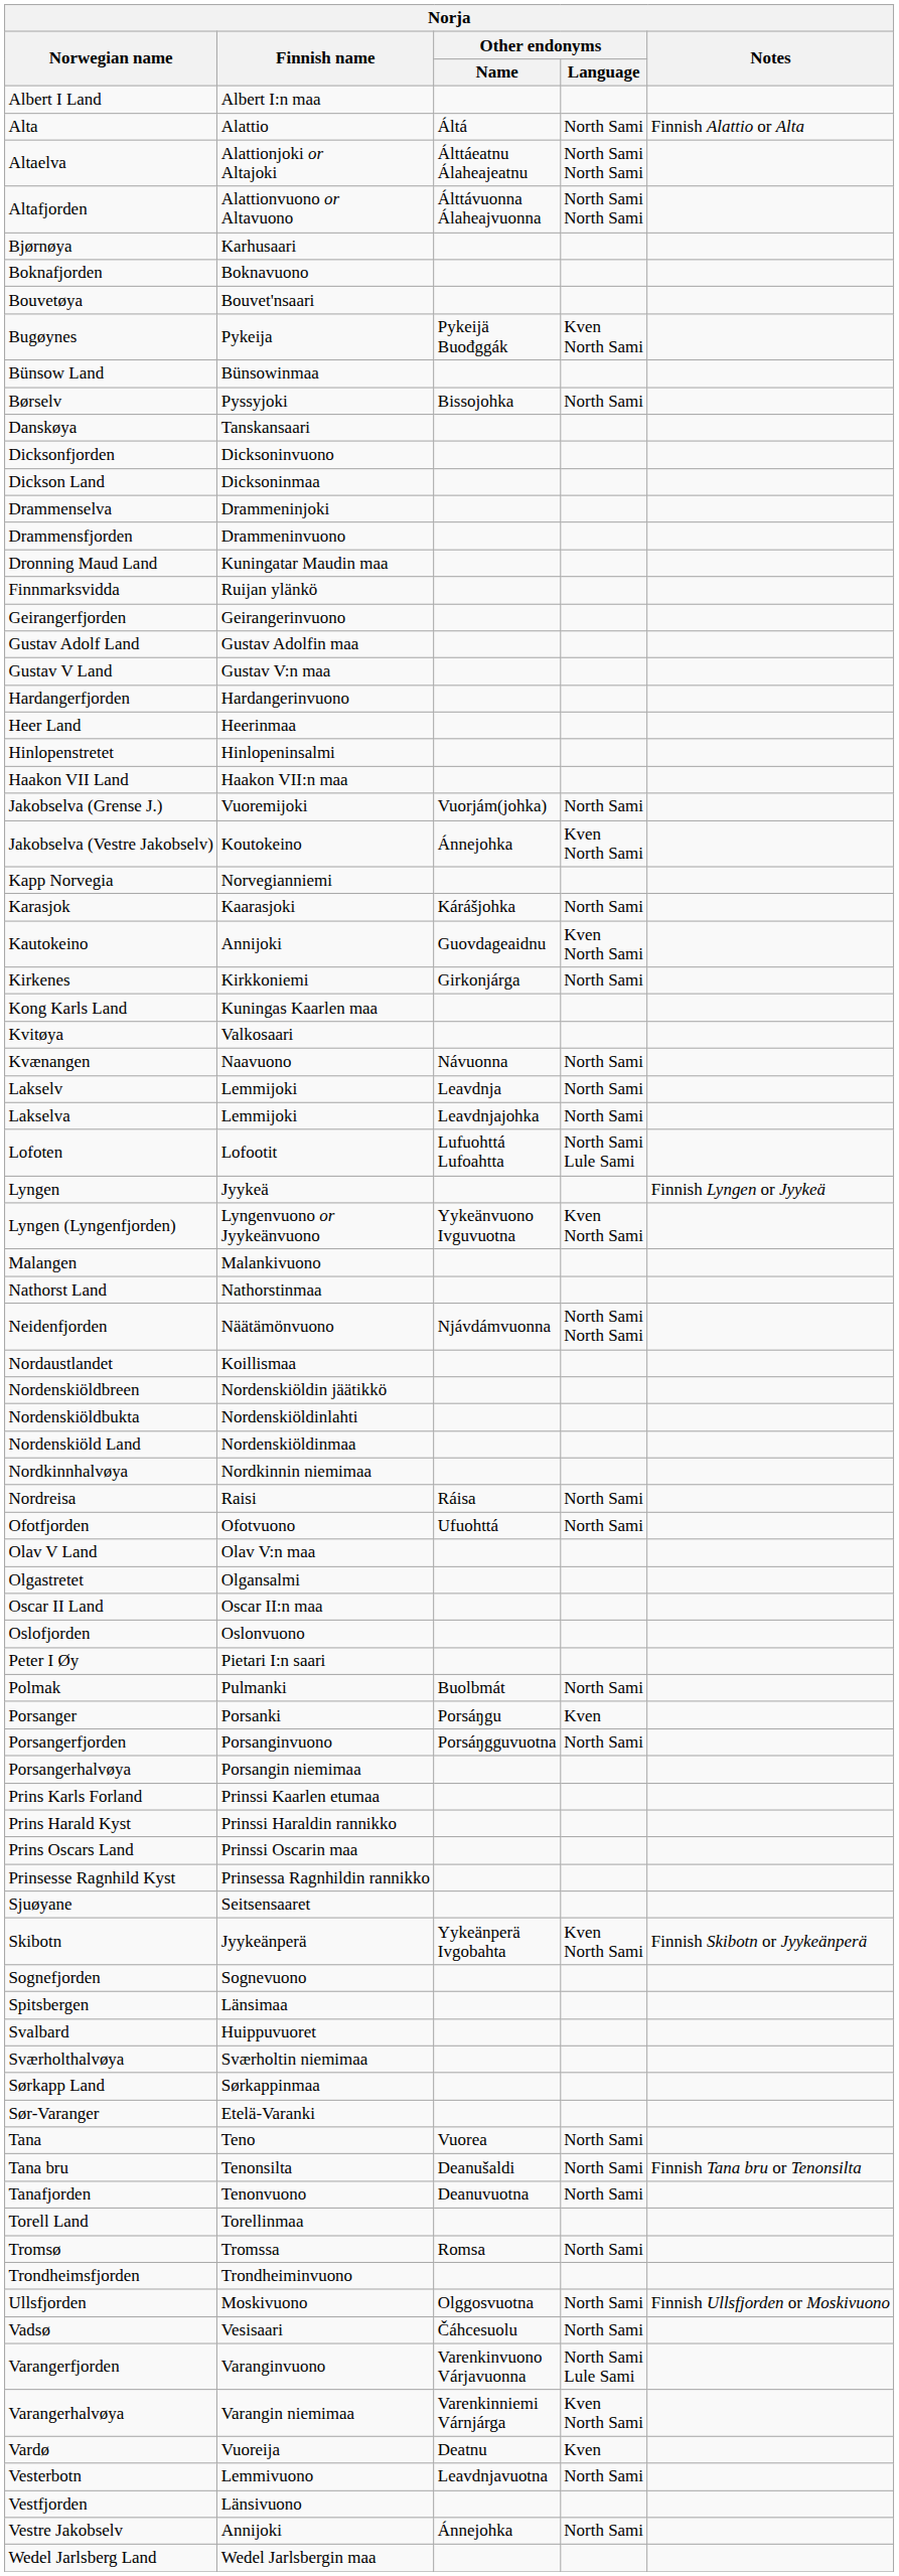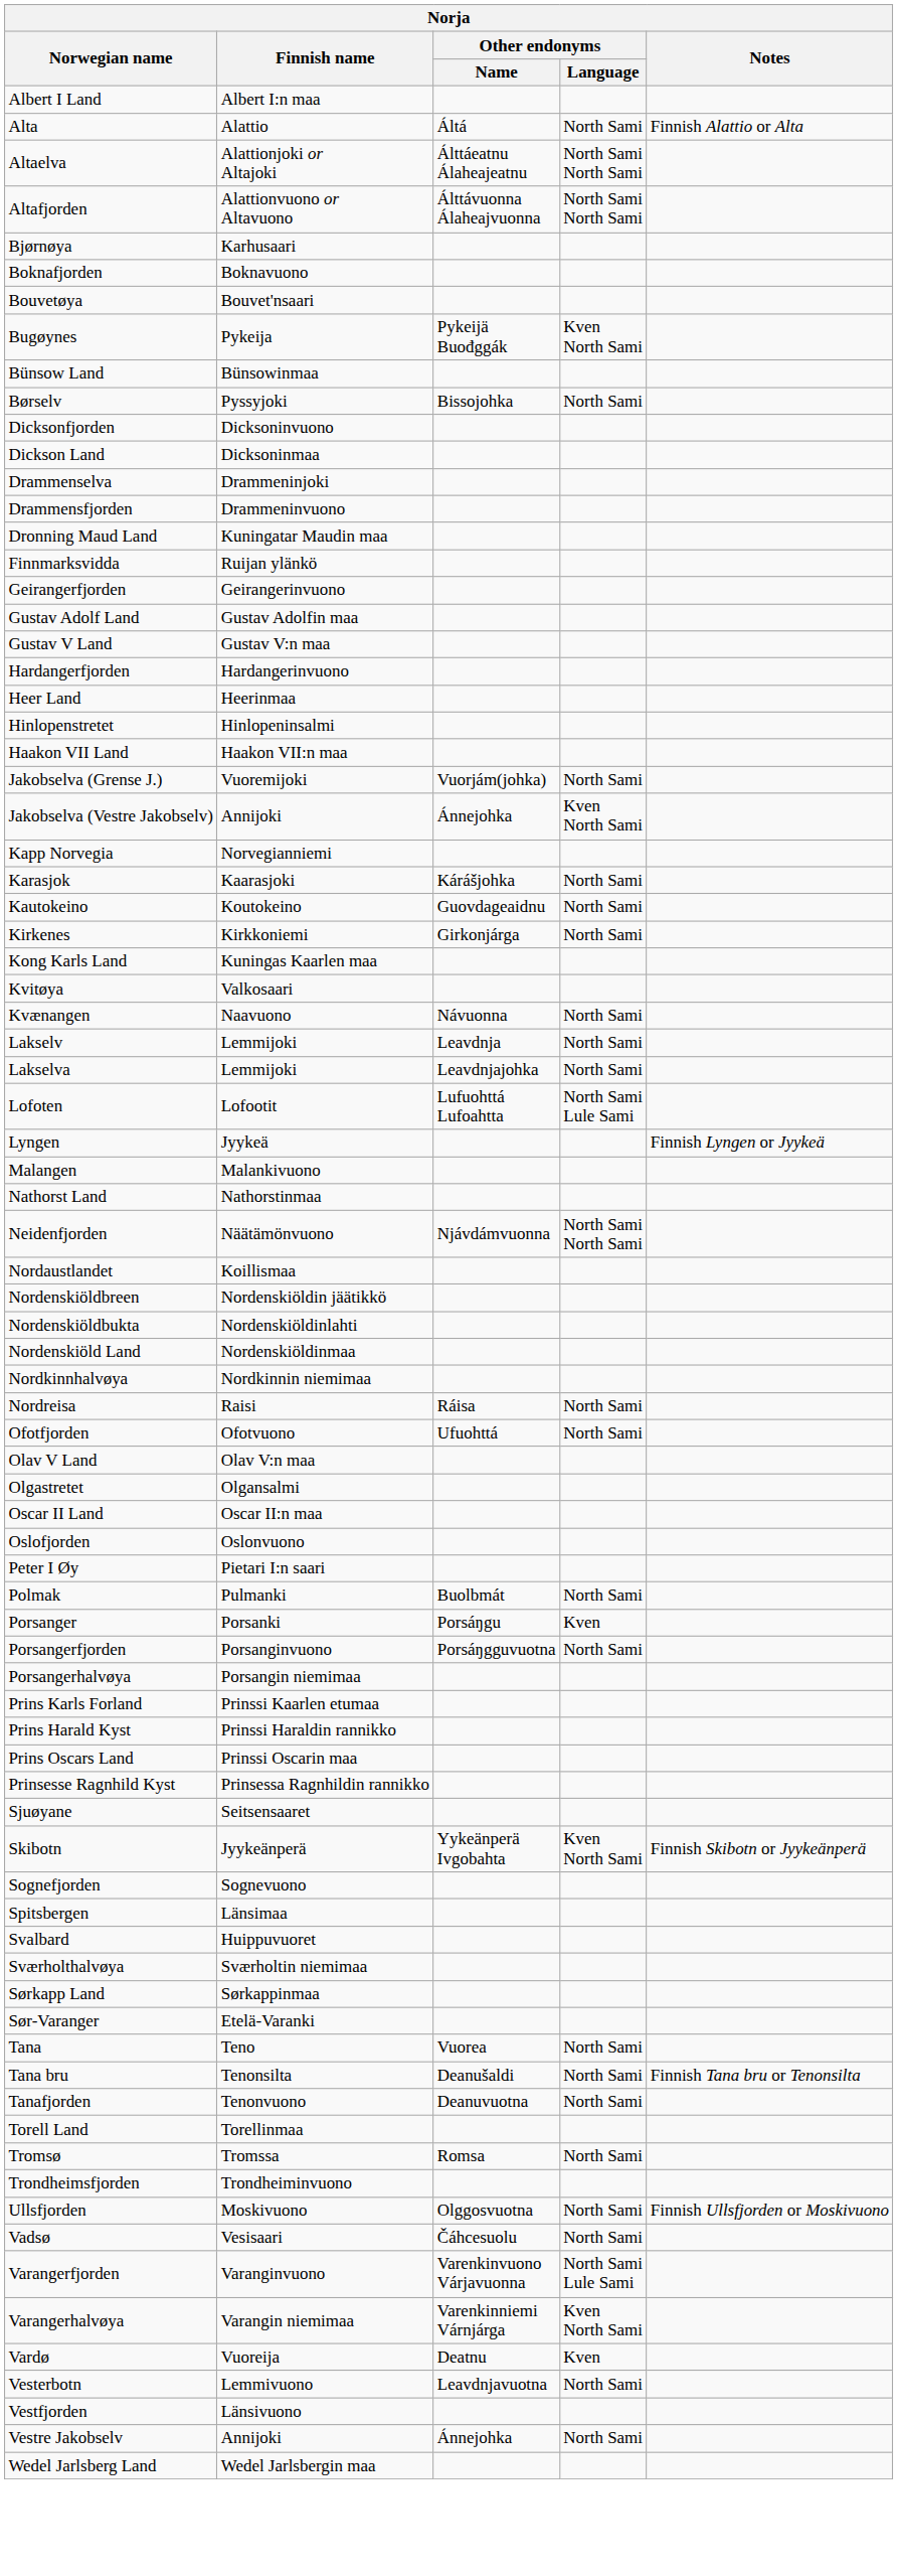 <table class="wikitable sortable">
 <tr>
 <th colspan="5"> Norja</th>
 </tr>
 <tr>
 <th rowspan="2">Norwegian name</th>
 <th rowspan="2">Finnish name</th>
 <th colspan="2">Other endonyms</th>
 <th rowspan="2">Notes</th>
 </tr>
 <tr>
 <th>Name</th>
 <th>Language</th>
 </tr>
 <tr>
 <td>Albert I Land</td>
 <td>Albert I:n maa</td>
 <td></td>
 <td></td>
 <td></td>
 </tr>
 <tr>
 <td>Alta</td>
 <td>Alattio</td>
 <td>Áltá</td>
 <td>North Sami</td>
 <td>Finnish <em>Alattio</em> or <em>Alta</em></td>
 </tr>
 <tr>
 <td>Altaelva</td>
 <td>Alattionjoki <em>or</em><br>Altajoki</td>
 <td>Álttáeatnu<br>Álaheajeatnu</td>
 <td>North Sami<br>North Sami</td>
 <td></td>
 </tr>
 <tr>
 <td>Altafjorden</td>
 <td>Alattionvuono <em>or</em><br>Altavuono</td>
 <td>Álttávuonna<br>Álaheajvuonna</td>
 <td>North Sami<br>North Sami</td>
 <td></td>
 </tr>
 <tr>
 <td>Bjørnøya</td>
 <td>Karhusaari</td>
 <td></td>
 <td></td>
 <td></td>
 </tr>
 <tr>
 <td>Boknafjorden</td>
 <td>Boknavuono</td>
 <td></td>
 <td></td>
 <td></td>
 </tr>
 <tr>
 <td>Bouvetøya</td>
 <td>Bouvet'nsaari</td>
 <td></td>
 <td></td>
 <td></td>
 </tr>
 <tr>
 <td>Bugøynes</td>
 <td>Pykeija</td>
 <td>Pykeijä<br>Buođggák</td>
 <td>Kven<br>North Sami</td>
 <td></td>
 </tr>
 <tr>
 <td>Bünsow Land</td>
 <td>Bünsowinmaa</td>
 <td></td>
 <td></td>
 <td></td>
 </tr>
 <tr>
 <td>Børselv</td>
 <td>Pyssyjoki</td>
 <td>Bissojohka</td>
 <td>North Sami</td>
-<td></td>
-</tr>
-<tr>
-<td>Danskøya</td>
-<td>Tanskansaari</td>
-<td></td>
-<td></td>
 <td></td>
 </tr>
 <tr>
 <td>Dicksonfjorden</td>
 <td>Dicksoninvuono</td>
 <td></td>
 <td></td>
 <td></td>
 </tr>
 <tr>
 <td>Dickson Land</td>
 <td>Dicksoninmaa</td>
 <td></td>
 <td></td>
 <td></td>
 </tr>
 <tr>
 <td>Drammenselva</td>
 <td>Drammeninjoki</td>
 <td></td>
 <td></td>
 <td></td>
 </tr>
 <tr>
 <td>Drammensfjorden</td>
 <td>Drammeninvuono</td>
 <td></td>
 <td></td>
 <td></td>
 </tr>
 <tr>
 <td>Dronning Maud Land</td>
 <td>Kuningatar Maudin maa</td>
 <td></td>
 <td></td>
 <td></td>
 </tr>
 <tr>
 <td>Finnmarksvidda</td>
 <td>Ruijan ylänkö</td>
 <td></td>
 <td></td>
 <td></td>
 </tr>
 <tr>
 <td>Geirangerfjorden</td>
 <td>Geirangerinvuono</td>
 <td></td>
 <td></td>
 <td></td>
 </tr>
 <tr>
 <td>Gustav Adolf Land</td>
 <td>Gustav Adolfin maa</td>
 <td></td>
 <td></td>
 <td></td>
 </tr>
 <tr>
 <td>Gustav V Land</td>
 <td>Gustav V:n maa</td>
 <td></td>
 <td></td>
 <td></td>
 </tr>
 <tr>
 <td>Hardangerfjorden</td>
 <td>Hardangerinvuono</td>
 <td></td>
 <td></td>
 <td></td>
 </tr>
 <tr>
 <td>Heer Land</td>
 <td>Heerinmaa</td>
 <td></td>
 <td></td>
 <td></td>
 </tr>
 <tr>
 <td>Hinlopenstretet</td>
 <td>Hinlopeninsalmi</td>
 <td></td>
 <td></td>
 <td></td>
 </tr>
 <tr>
 <td>Haakon VII Land</td>
 <td>Haakon VII:n maa</td>
 <td></td>
 <td></td>
 <td></td>
 </tr>
 <tr>
 <td>Jakobselva (Grense J.)</td>
 <td>Vuoremijoki</td>
 <td>Vuorjám(johka)</td>
 <td>North Sami</td>
 <td></td>
 </tr>
 <tr>
 <td>Jakobselva (Vestre Jakobselv)</td>
-<td>Koutokeino</td>
+<td>Annijoki</td>
 <td>Ánnejohka</td>
 <td>Kven<br>North Sami</td>
 <td></td>
 </tr>
 <tr>
 <td>Kapp Norvegia</td>
 <td>Norvegianniemi</td>
 <td></td>
 <td></td>
 <td></td>
 </tr>
 <tr>
 <td>Karasjok</td>
 <td>Kaarasjoki</td>
 <td>Kárášjohka</td>
 <td>North Sami</td>
 <td></td>
 </tr>
 <tr>
 <td>Kautokeino</td>
-<td>Annijoki</td>
+<td>Koutokeino</td>
 <td>Guovdageaidnu</td>
-<td>Kven<br>North Sami</td>
+<td>North Sami</td>
 <td></td>
 </tr>
 <tr>
 <td>Kirkenes</td>
 <td>Kirkkoniemi</td>
 <td>Girkonjárga</td>
 <td>North Sami</td>
 <td></td>
 </tr>
 <tr>
 <td>Kong Karls Land</td>
 <td>Kuningas Kaarlen maa</td>
 <td></td>
 <td></td>
 <td></td>
 </tr>
 <tr>
 <td>Kvitøya</td>
 <td>Valkosaari</td>
 <td></td>
 <td></td>
 <td></td>
 </tr>
 <tr>
 <td>Kvænangen</td>
 <td>Naavuono</td>
 <td>Návuonna</td>
 <td>North Sami</td>
 <td></td>
 </tr>
 <tr>
 <td>Lakselv</td>
 <td>Lemmijoki</td>
 <td>Leavdnja</td>
 <td>North Sami</td>
 <td></td>
 </tr>
 <tr>
 <td>Lakselva</td>
 <td>Lemmijoki</td>
 <td>Leavdnjajohka</td>
 <td>North Sami</td>
 <td></td>
 </tr>
 <tr>
 <td>Lofoten</td>
 <td>Lofootit</td>
 <td>Lufuohttá<br>Lufoahtta</td>
 <td>North Sami<br>Lule Sami</td>
 <td></td>
 </tr>
 <tr>
 <td>Lyngen</td>
 <td>Jyykeä</td>
 <td></td>
 <td></td>
 <td>Finnish <em>Lyngen</em> or <em>Jyykeä</em></td>
-</tr>
-<tr>
-<td>Lyngen (Lyngenfjorden)</td>
-<td>Lyngenvuono <em>or</em><br>Jyykeänvuono</td>
-<td>Yykeänvuono<br>Ivguvuotna</td>
-<td>Kven<br>North Sami</td>
-<td></td>
 </tr>
 <tr>
 <td>Malangen</td>
 <td>Malankivuono</td>
 <td></td>
 <td></td>
 <td></td>
 </tr>
 <tr>
 <td>Nathorst Land</td>
 <td>Nathorstinmaa</td>
 <td></td>
 <td></td>
 <td></td>
 </tr>
 <tr>
 <td>Neidenfjorden</td>
 <td>Näätämönvuono</td>
 <td>Njávdámvuonna</td>
 <td>North Sami<br>North Sami</td>
 <td></td>
 </tr>
 <tr>
 <td>Nordaustlandet</td>
 <td>Koillismaa</td>
 <td></td>
 <td></td>
 <td></td>
 </tr>
 <tr>
 <td>Nordenskiöldbreen</td>
 <td>Nordenskiöldin jäätikkö</td>
 <td></td>
 <td></td>
 <td></td>
 </tr>
 <tr>
 <td>Nordenskiöldbukta</td>
 <td>Nordenskiöldinlahti</td>
 <td></td>
 <td></td>
 <td></td>
 </tr>
 <tr>
 <td>Nordenskiöld Land</td>
 <td>Nordenskiöldinmaa</td>
 <td></td>
 <td></td>
 <td></td>
 </tr>
 <tr>
 <td>Nordkinnhalvøya</td>
 <td>Nordkinnin niemimaa</td>
 <td></td>
 <td></td>
 <td></td>
 </tr>
 <tr>
 <td>Nordreisa</td>
 <td>Raisi</td>
 <td>Ráisa</td>
 <td>North Sami</td>
 <td></td>
 </tr>
 <tr>
 <td>Ofotfjorden</td>
 <td>Ofotvuono</td>
 <td>Ufuohttá</td>
 <td>North Sami</td>
 <td></td>
 </tr>
 <tr>
 <td>Olav V Land</td>
 <td>Olav V:n maa</td>
 <td></td>
 <td></td>
 <td></td>
 </tr>
 <tr>
 <td>Olgastretet</td>
 <td>Olgansalmi</td>
 <td></td>
 <td></td>
 <td></td>
 </tr>
 <tr>
 <td>Oscar II Land</td>
 <td>Oscar II:n maa</td>
 <td></td>
 <td></td>
 <td></td>
 </tr>
 <tr>
 <td>Oslofjorden</td>
 <td>Oslonvuono</td>
 <td></td>
 <td></td>
 <td></td>
 </tr>
 <tr>
 <td>Peter I Øy</td>
 <td>Pietari I:n saari</td>
 <td></td>
 <td></td>
 <td></td>
 </tr>
 <tr>
 <td>Polmak</td>
 <td>Pulmanki</td>
 <td>Buolbmát</td>
 <td>North Sami</td>
 <td></td>
 </tr>
 <tr>
 <td>Porsanger</td>
 <td>Porsanki</td>
 <td>Porsáŋgu</td>
 <td>Kven</td>
 <td></td>
 </tr>
 <tr>
 <td>Porsangerfjorden</td>
 <td>Porsanginvuono</td>
 <td>Porsáŋgguvuotna</td>
 <td>North Sami</td>
 <td></td>
 </tr>
 <tr>
 <td>Porsangerhalvøya</td>
 <td>Porsangin niemimaa</td>
 <td></td>
 <td></td>
 <td></td>
 </tr>
 <tr>
 <td>Prins Karls Forland</td>
 <td>Prinssi Kaarlen etumaa</td>
 <td></td>
 <td></td>
 <td></td>
 </tr>
 <tr>
 <td>Prins Harald Kyst</td>
 <td>Prinssi Haraldin rannikko</td>
 <td></td>
 <td></td>
 <td></td>
 </tr>
 <tr>
 <td>Prins Oscars Land</td>
 <td>Prinssi Oscarin maa</td>
 <td></td>
 <td></td>
 <td></td>
 </tr>
 <tr>
 <td>Prinsesse Ragnhild Kyst</td>
 <td>Prinsessa Ragnhildin rannikko</td>
 <td></td>
 <td></td>
 <td></td>
 </tr>
 <tr>
 <td>Sjuøyane</td>
 <td>Seitsensaaret</td>
 <td></td>
 <td></td>
 <td></td>
 </tr>
 <tr>
 <td>Skibotn</td>
 <td>Jyykeänperä</td>
 <td>Yykeänperä<br>Ivgobahta</td>
 <td>Kven<br>North Sami</td>
 <td>Finnish <em>Skibotn</em> or <em>Jyykeänperä</em></td>
 </tr>
 <tr>
 <td>Sognefjorden</td>
 <td>Sognevuono</td>
 <td></td>
 <td></td>
 <td></td>
 </tr>
 <tr>
 <td>Spitsbergen</td>
 <td>Länsimaa</td>
 <td></td>
 <td></td>
 <td></td>
 </tr>
 <tr>
 <td>Svalbard</td>
 <td>Huippuvuoret</td>
 <td></td>
 <td></td>
 <td></td>
 </tr>
 <tr>
 <td>Sværholthalvøya</td>
 <td>Sværholtin niemimaa</td>
 <td></td>
 <td></td>
 <td></td>
 </tr>
 <tr>
 <td>Sørkapp Land</td>
 <td>Sørkappinmaa</td>
 <td></td>
 <td></td>
 <td></td>
 </tr>
 <tr>
 <td>Sør-Varanger</td>
 <td>Etelä-Varanki</td>
 <td></td>
 <td></td>
 <td></td>
 </tr>
 <tr>
 <td>Tana</td>
 <td>Teno</td>
 <td>Vuorea</td>
 <td>North Sami</td>
 <td></td>
 </tr>
 <tr>
 <td>Tana bru</td>
 <td>Tenonsilta</td>
 <td>Deanušaldi</td>
 <td>North Sami</td>
 <td>Finnish <em>Tana bru</em> or <em>Tenonsilta</em></td>
 </tr>
 <tr>
 <td>Tanafjorden</td>
 <td>Tenonvuono</td>
 <td>Deanuvuotna</td>
 <td>North Sami</td>
 <td></td>
 </tr>
 <tr>
 <td>Torell Land</td>
 <td>Torellinmaa</td>
 <td></td>
 <td></td>
 <td></td>
 </tr>
 <tr>
 <td>Tromsø</td>
 <td>Tromssa</td>
 <td>Romsa</td>
 <td>North Sami</td>
 <td></td>
 </tr>
 <tr>
 <td>Trondheimsfjorden</td>
 <td>Trondheiminvuono</td>
 <td></td>
 <td></td>
 <td></td>
 </tr>
 <tr>
 <td>Ullsfjorden</td>
 <td>Moskivuono</td>
 <td>Olggosvuotna</td>
 <td>North Sami</td>
 <td>Finnish <em>Ullsfjorden</em> or <em>Moskivuono</em></td>
 </tr>
 <tr>
 <td>Vadsø</td>
 <td>Vesisaari</td>
 <td>Čáhcesuolu</td>
 <td>North Sami</td>
 <td></td>
 </tr>
 <tr>
 <td>Varangerfjorden</td>
 <td>Varanginvuono</td>
 <td>Varenkinvuono<br>Várjavuonna</td>
 <td>North Sami<br>Lule Sami</td>
 <td></td>
 </tr>
 <tr>
 <td>Varangerhalvøya</td>
 <td>Varangin niemimaa</td>
 <td>Varenkinniemi<br>Várnjárga</td>
 <td>Kven<br>North Sami</td>
 <td></td>
 </tr>
 <tr>
 <td>Vardø</td>
 <td>Vuoreija</td>
 <td>Deatnu</td>
 <td>Kven</td>
 <td></td>
 </tr>
 <tr>
 <td>Vesterbotn</td>
 <td>Lemmivuono</td>
 <td>Leavdnjavuotna</td>
 <td>North Sami</td>
 <td></td>
 </tr>
 <tr>
 <td>Vestfjorden</td>
 <td>Länsivuono</td>
 <td></td>
 <td></td>
 <td></td>
 </tr>
 <tr>
 <td>Vestre Jakobselv</td>
 <td>Annijoki</td>
 <td>Ánnejohka</td>
 <td>North Sami</td>
 <td></td>
 </tr>
 <tr>
 <td>Wedel Jarlsberg Land</td>
 <td>Wedel Jarlsbergin maa</td>
 <td></td>
 <td></td>
 <td></td>
 </tr>
 </table>
